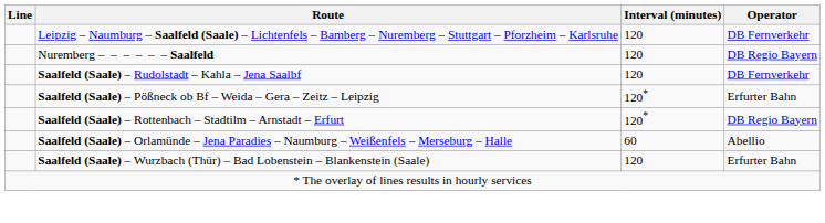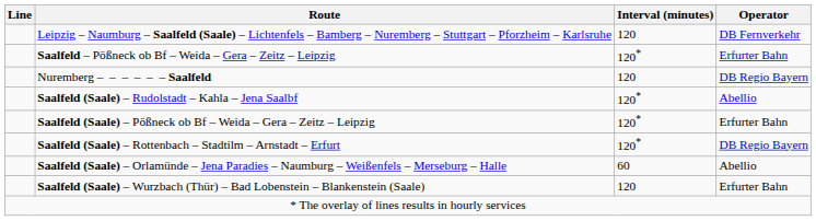 <table class="wikitable">
 <tr>
 <th>Line</th>
 <th>Route</th>
 <th>Interval (minutes)</th>
 <th>Operator</th>
 </tr>
 <tr>
 <td align="center"></td>
 <td><a href='#'>Leipzig</a> – <a href='#'>Naumburg</a> – <strong>Saalfeld (Saale)</strong> – <a href='#'>Lichtenfels</a> – <a href='#'>Bamberg</a> –  <a href='#'>Nuremberg</a> – <a href='#'>Stuttgart</a> – <a href='#'>Pforzheim</a> – <a href='#'>Karlsruhe</a></td>
 <td>120</td>
 <td><a href='#'>DB Fernverkehr</a></td>
 </tr>
 <tr>
 <td align="center"></td>
+<td><strong>Saalfeld</strong> – Pößneck ob Bf – Weida – <a href='#'>Gera</a> – <a href='#'>Zeitz</a> – <a href='#'>Leipzig</a></td>
+<td>120<sup>*</sup></td>
+<td><a href='#'>Erfurter Bahn</a></td>
+</tr>
+<tr>
+<td align="center"></td>
 <td>Nuremberg –  –  –  –  –  – <strong>Saalfeld</strong></td>
 <td>120</td>
 <td><a href='#'>DB Regio Bayern</a></td>
 </tr>
 <tr>
 <td align="center"></td>
 <td><strong>Saalfeld (Saale)</strong> – <a href='#'>Rudolstadt</a> – Kahla – <a href='#'>Jena Saalbf</a></td>
-<td>120</td>
-<td><a href='#'>DB Fernverkehr</a></td>
+<td>120<sup>*</sup></td>
+<td><a href='#'>Abellio</a></td>
 </tr>
 <tr>
 <td align="center"></td>
 <td><strong>Saalfeld (Saale)</strong> – Pößneck ob Bf – Weida – Gera – Zeitz – Leipzig</td>
 <td>120<sup>*</sup></td>
 <td>Erfurter Bahn</td>
 </tr>
 <tr>
 <td align="center"></td>
 <td><strong>Saalfeld (Saale)</strong> – Rottenbach – Stadtilm – Arnstadt – <a href='#'>Erfurt</a></td>
 <td>120<sup>*</sup></td>
 <td><a href='#'>DB Regio Bayern</a></td>
 </tr>
 <tr>
 <td align="center"></td>
 <td><strong>Saalfeld (Saale)</strong> – Orlamünde – <a href='#'>Jena Paradies</a> – Naumburg – <a href='#'>Weißenfels</a> – <a href='#'>Merseburg</a> – <a href='#'>Halle</a></td>
 <td>60</td>
 <td>Abellio</td>
 </tr>
 <tr>
 <td align="center"></td>
 <td><strong>Saalfeld (Saale)</strong> – Wurzbach (Thür) – Bad Lobenstein – Blankenstein (Saale)</td>
 <td>120</td>
 <td>Erfurter Bahn</td>
 </tr>
 <tr>
 <td colspan="4" align="center">* The overlay of lines results in hourly services</td>
 </tr>
 </table>
